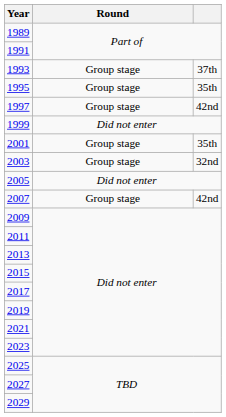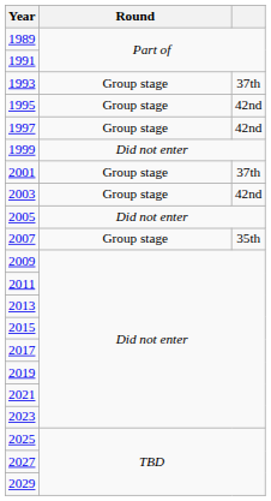 <table class="wikitable" style="text-align: center; font-size:90%">
 <tr>
 <th>Year</th>
 <th style="width:200px">Round</th>
 <th></th>
 </tr>
 <tr>
 <td><a href='#'>1989</a></td>
 <td colspan="2" rowspan="2"><em>Part of </em></td>
 </tr>
 <tr>
 <td><a href='#'>1991</a></td>
 </tr>
 <tr>
 <td><a href='#'>1993</a></td>
 <td>Group stage</td>
 <td>37th</td>
 </tr>
 <tr>
 <td><a href='#'>1995</a></td>
 <td>Group stage</td>
-<td>35th</td>
+<td>42nd</td>
 </tr>
 <tr>
 <td><a href='#'>1997</a></td>
 <td>Group stage</td>
 <td>42nd</td>
 </tr>
 <tr>
 <td><a href='#'>1999</a></td>
 <td colspan="2"><em>Did not enter</em></td>
 </tr>
 <tr>
 <td><a href='#'>2001</a></td>
 <td>Group stage</td>
-<td>35th</td>
+<td>37th</td>
 </tr>
 <tr>
 <td><a href='#'>2003</a></td>
 <td>Group stage</td>
-<td>32nd</td>
+<td>42nd</td>
 </tr>
 <tr>
 <td><a href='#'>2005</a></td>
 <td colspan="2"><em>Did not enter</em></td>
 </tr>
 <tr>
 <td><a href='#'>2007</a></td>
 <td>Group stage</td>
-<td>42nd</td>
+<td>35th</td>
 </tr>
 <tr>
 <td><a href='#'>2009</a></td>
 <td colspan="2" rowspan="8"><em>Did not enter</em></td>
 </tr>
 <tr>
 <td><a href='#'>2011</a></td>
 </tr>
 <tr>
 <td><a href='#'>2013</a></td>
 </tr>
 <tr>
 <td><a href='#'>2015</a></td>
 </tr>
 <tr>
 <td><a href='#'>2017</a></td>
 </tr>
 <tr>
 <td><a href='#'>2019</a></td>
 </tr>
 <tr>
 <td><a href='#'>2021</a></td>
 </tr>
 <tr>
 <td><a href='#'>2023</a></td>
 </tr>
 <tr>
 <td><a href='#'>2025</a></td>
 <td colspan="2" rowspan="3"><em>TBD</em></td>
 </tr>
 <tr>
 <td><a href='#'>2027</a></td>
 </tr>
 <tr>
 <td><a href='#'>2029</a></td>
 </tr>
 </table>
